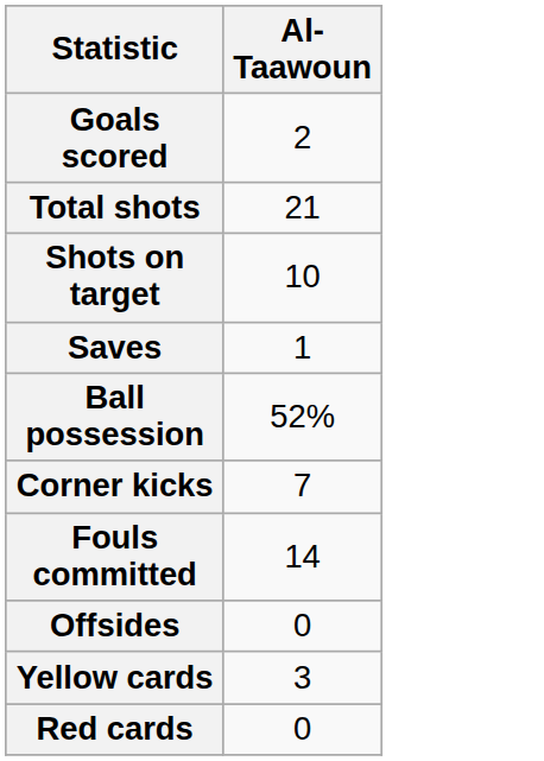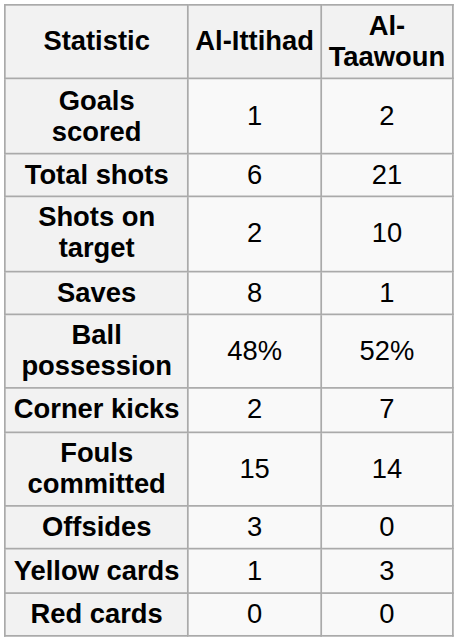 <table class="wikitable plainrowheaders" style="text-align:center">
 <tr>
 <th scope="col" style="width:100px">Statistic</th>
+<th scope="col" style="width:70px">Al-Ittihad</th>
 <th scope="col" style="width:70px">Al-Taawoun</th>
 </tr>
 <tr>
 <th scope=row>Goals scored</th>
+<td>1</td>
 <td>2</td>
 </tr>
 <tr>
 <th scope=row>Total shots</th>
+<td>6</td>
 <td>21</td>
 </tr>
 <tr>
 <th scope=row>Shots on target</th>
+<td>2</td>
 <td>10</td>
 </tr>
 <tr>
 <th scope=row>Saves</th>
+<td>8</td>
 <td>1</td>
 </tr>
 <tr>
 <th scope=row>Ball possession</th>
+<td>48%</td>
 <td>52%</td>
 </tr>
 <tr>
 <th scope=row>Corner kicks</th>
+<td>2</td>
 <td>7</td>
 </tr>
 <tr>
 <th scope=row>Fouls committed</th>
+<td>15</td>
 <td>14</td>
 </tr>
 <tr>
 <th scope=row>Offsides</th>
+<td>3</td>
 <td>0</td>
 </tr>
 <tr>
 <th scope=row>Yellow cards</th>
+<td>1</td>
 <td>3</td>
 </tr>
 <tr>
 <th scope=row>Red cards</th>
 <td>0</td>
+<td>0</td>
 </tr>
 </table>
